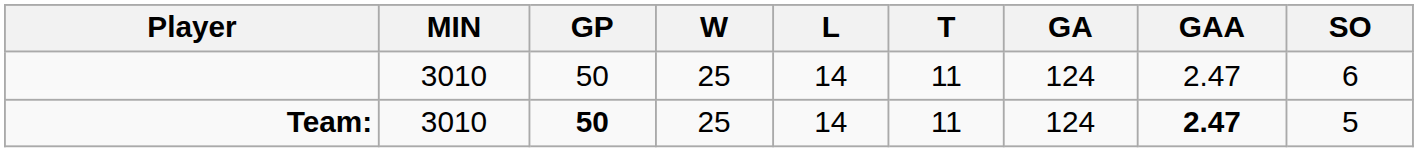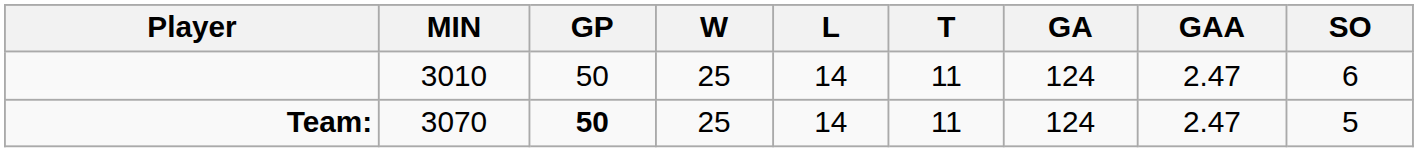 <table class="wikitable sortable" width="60%">
 <tr>
 <th bgcolor="#DDDDFF" width="10%">Player</th>
 <th width="3%" bgcolor="#DDDDFF" title="Minutes played">MIN</th>
 <th width="3%" bgcolor="#DDDDFF" title="Games played in">GP</th>
 <th width="3%" bgcolor="#DDDDFF" title="Wins">W</th>
 <th width="3%" bgcolor="#DDDDFF"title="Losses">L</th>
 <th width="3%" bgcolor="#DDDDFF" title="Ties">T</th>
 <th width="3%" bgcolor="#DDDDFF" title="Goals against">GA</th>
 <th width="3%" bgcolor="#DDDDFF" title="Goals against average">GAA</th>
 <th width="3%" bgcolor="#DDDDFF"title="Shut-outs">SO</th>
 </tr>
 <tr align="center">
 <td align="right"></td>
 <td>3010</td>
 <td>50</td>
 <td>25</td>
 <td>14</td>
 <td>11</td>
 <td>124</td>
 <td>2.47</td>
 <td>6</td>
 </tr>
 <tr align="center">
 <td align="right"><strong>Team:</strong></td>
-<td>3010</td>
+<td>3070</td>
 <td><strong>50</strong></td>
 <td>25</td>
 <td>14</td>
 <td>11</td>
 <td>124</td>
-<td><strong>2.47</strong></td>
+<td>2.47</td>
 <td>5</td>
 </tr>
 </table>
